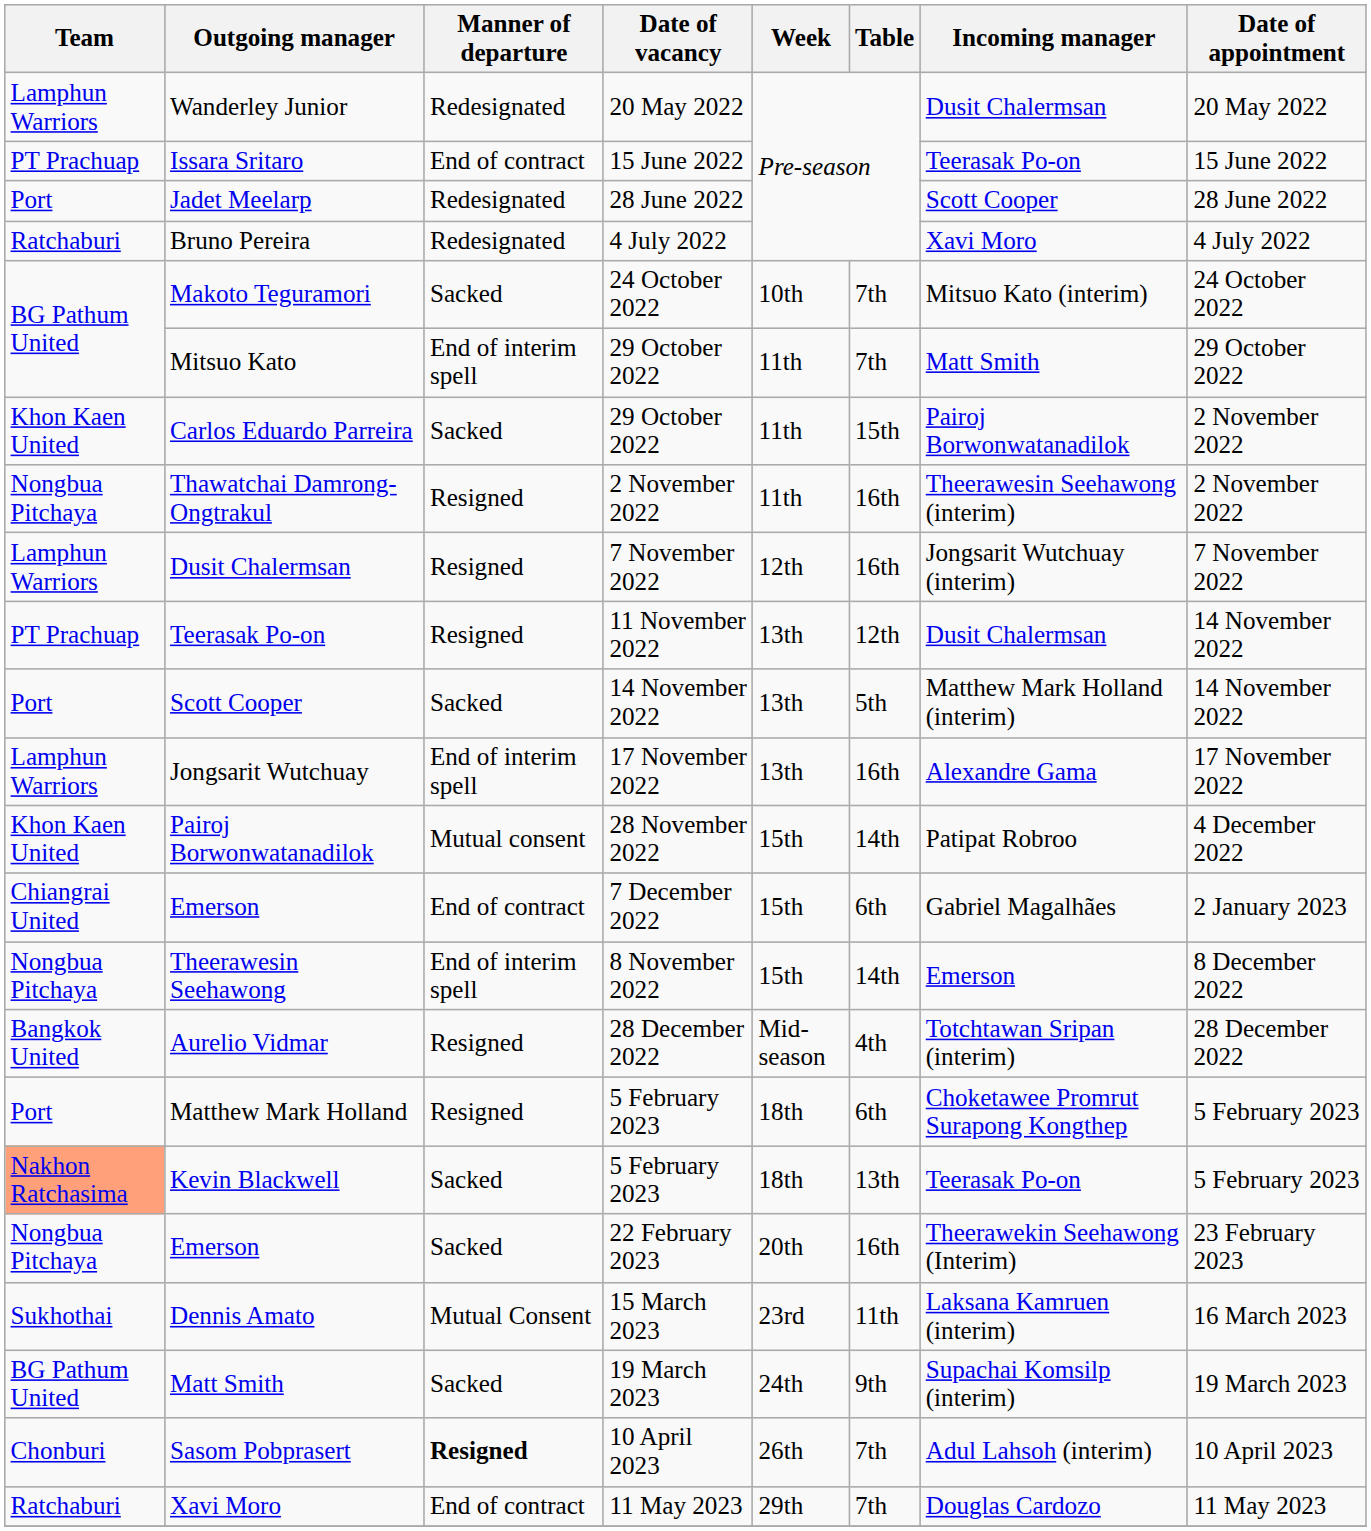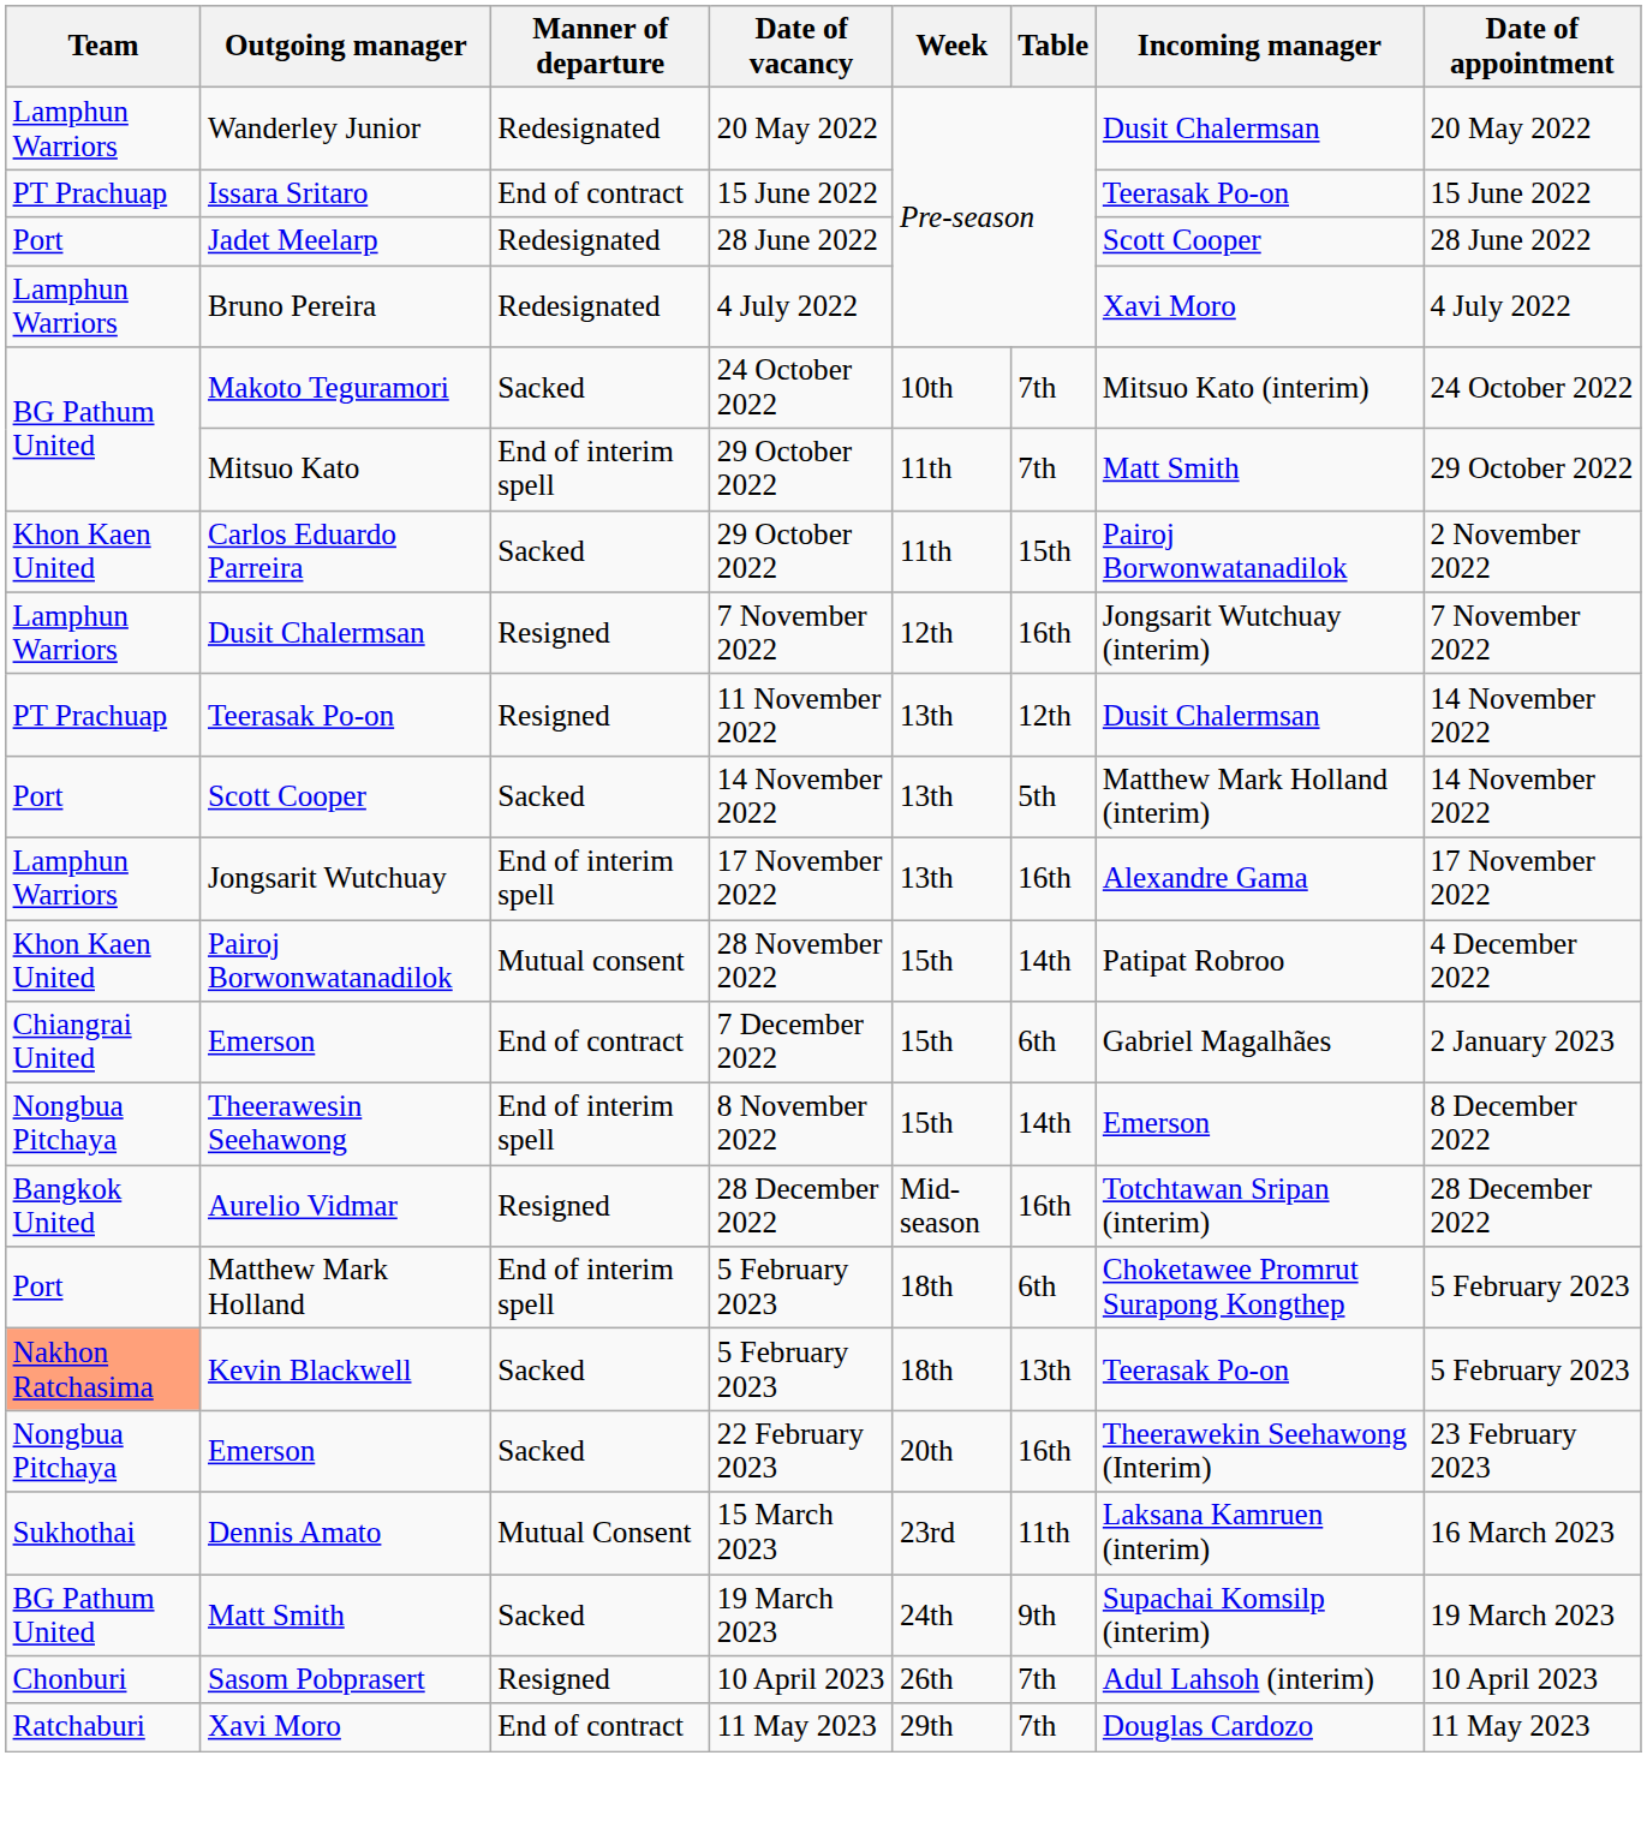 <table class="wikitable">
 <tr>
 <th>Team</th>
 <th>Outgoing manager</th>
 <th>Manner of departure</th>
 <th>Date of vacancy</th>
 <th>Week</th>
 <th>Table</th>
 <th>Incoming manager</th>
 <th>Date of appointment</th>
 </tr>
 <tr>
 <td><a href='#'>Lamphun Warriors</a></td>
 <td> Wanderley Junior</td>
 <td>Redesignated</td>
 <td>20 May 2022</td>
 <td rowspan=4 colspan=2><em>Pre-season</em></td>
 <td> <a href='#'>Dusit Chalermsan</a></td>
 <td>20 May 2022</td>
 </tr>
 <tr>
 <td><a href='#'>PT Prachuap</a></td>
 <td> <a href='#'>Issara Sritaro</a></td>
 <td>End of contract</td>
 <td>15 June 2022</td>
 <td> <a href='#'>Teerasak Po-on</a></td>
 <td>15 June 2022</td>
 </tr>
 <tr>
 <td><a href='#'>Port</a></td>
 <td> <a href='#'>Jadet Meelarp</a></td>
 <td>Redesignated</td>
 <td>28 June 2022</td>
 <td> <a href='#'>Scott Cooper</a></td>
 <td>28 June 2022</td>
 </tr>
 <tr>
-<td><a href='#'>Ratchaburi</a></td>
+<td><a href='#'>Lamphun Warriors</a></td>
 <td> Bruno Pereira</td>
 <td>Redesignated</td>
 <td>4 July 2022</td>
 <td>  <a href='#'>Xavi Moro</a></td>
 <td>4 July 2022</td>
 </tr>
 <tr>
 <td rowspan="2"><a href='#'>BG Pathum United</a></td>
 <td> <a href='#'>Makoto Teguramori</a></td>
 <td>Sacked</td>
 <td>24 October 2022</td>
 <td>10th</td>
 <td>7th</td>
 <td> Mitsuo Kato (interim)</td>
 <td>24 October 2022</td>
 </tr>
 <tr>
 <td> Mitsuo Kato</td>
 <td>End of interim spell</td>
 <td>29 October 2022</td>
 <td>11th</td>
 <td>7th</td>
 <td> <a href='#'>Matt Smith</a></td>
 <td>29 October 2022</td>
 </tr>
 <tr>
 <td><a href='#'>Khon Kaen United</a></td>
 <td> <a href='#'>Carlos Eduardo Parreira</a></td>
 <td>Sacked</td>
 <td>29 October 2022</td>
 <td>11th</td>
 <td>15th</td>
 <td> <a href='#'>Pairoj Borwonwatanadilok</a></td>
-<td>2 November 2022</td>
-</tr>
-<tr>
-<td><a href='#'>Nongbua Pitchaya</a></td>
-<td> <a href='#'>Thawatchai Damrong-Ongtrakul</a></td>
-<td>Resigned</td>
-<td>2 November 2022</td>
-<td>11th</td>
-<td>16th</td>
-<td> <a href='#'>Theerawesin Seehawong</a> (interim)</td>
 <td>2 November 2022</td>
 </tr>
 <tr>
 <td><a href='#'>Lamphun Warriors</a></td>
 <td> <a href='#'>Dusit Chalermsan</a></td>
 <td>Resigned</td>
 <td>7 November 2022</td>
 <td>12th</td>
 <td>16th</td>
 <td> Jongsarit Wutchuay (interim)</td>
 <td>7 November 2022</td>
 </tr>
 <tr>
 <td><a href='#'>PT Prachuap</a></td>
 <td> <a href='#'>Teerasak Po-on</a></td>
 <td>Resigned</td>
 <td>11 November 2022</td>
 <td>13th</td>
 <td>12th</td>
 <td> <a href='#'>Dusit Chalermsan</a></td>
 <td>14 November 2022</td>
 </tr>
 <tr>
 <td><a href='#'>Port</a></td>
 <td> <a href='#'>Scott Cooper</a></td>
 <td>Sacked</td>
 <td>14 November 2022</td>
 <td>13th</td>
 <td>5th</td>
 <td> Matthew Mark Holland (interim)</td>
 <td>14 November 2022</td>
 </tr>
 <tr>
 <td><a href='#'>Lamphun Warriors</a></td>
 <td> Jongsarit Wutchuay</td>
 <td>End of interim spell</td>
 <td>17 November 2022</td>
 <td>13th</td>
 <td>16th</td>
 <td> <a href='#'>Alexandre Gama</a></td>
 <td>17 November 2022</td>
 </tr>
 <tr>
 <td><a href='#'>Khon Kaen United</a></td>
 <td> <a href='#'>Pairoj Borwonwatanadilok</a></td>
 <td>Mutual consent</td>
 <td>28 November 2022</td>
 <td>15th</td>
 <td>14th</td>
 <td> Patipat Robroo</td>
 <td>4 December 2022</td>
 </tr>
 <tr>
 <td><a href='#'>Chiangrai United</a></td>
 <td> <a href='#'>Emerson</a></td>
 <td>End of contract</td>
 <td>7 December 2022</td>
 <td>15th</td>
 <td>6th</td>
 <td> Gabriel Magalhães</td>
 <td>2 January 2023</td>
 </tr>
 <tr>
 <td><a href='#'>Nongbua Pitchaya</a></td>
 <td> <a href='#'>Theerawesin Seehawong</a></td>
 <td>End of interim spell</td>
 <td>8 November 2022</td>
 <td>15th</td>
 <td>14th</td>
 <td> <a href='#'>Emerson</a></td>
 <td>8 December 2022</td>
 </tr>
 <tr>
 <td><a href='#'>Bangkok United</a></td>
 <td> <a href='#'>Aurelio Vidmar</a></td>
 <td>Resigned</td>
 <td>28 December 2022</td>
 <td>Mid-season</td>
-<td>4th</td>
+<td>16th</td>
 <td> <a href='#'>Totchtawan Sripan</a> (interim)</td>
 <td>28 December 2022</td>
 </tr>
 <tr>
 <td><a href='#'>Port</a></td>
 <td> Matthew Mark Holland</td>
-<td>Resigned</td>
+<td>End of interim spell</td>
 <td>5 February 2023</td>
 <td>18th</td>
 <td>6th</td>
 <td> <a href='#'>Choketawee Promrut</a> <br>  <a href='#'>Surapong Kongthep</a></td>
 <td>5 February 2023</td>
 </tr>
 <tr>
 <td style="background: lightsalmon;"><a href='#'>Nakhon Ratchasima</a></td>
 <td> <a href='#'>Kevin Blackwell</a></td>
 <td>Sacked</td>
 <td>5 February 2023</td>
 <td>18th</td>
 <td>13th</td>
 <td> <a href='#'>Teerasak Po-on</a></td>
 <td>5 February 2023</td>
 </tr>
 <tr>
 <td><a href='#'>Nongbua Pitchaya</a></td>
 <td> <a href='#'>Emerson</a></td>
 <td>Sacked</td>
 <td>22 February 2023</td>
 <td>20th</td>
 <td>16th</td>
 <td> <a href='#'>Theerawekin Seehawong</a> (Interim)</td>
 <td>23 February 2023</td>
 </tr>
 <tr>
 <td><a href='#'>Sukhothai</a></td>
 <td> <a href='#'>Dennis Amato</a></td>
 <td>Mutual Consent</td>
 <td>15 March 2023</td>
 <td>23rd</td>
 <td>11th</td>
 <td> <a href='#'>Laksana Kamruen</a> (interim)</td>
 <td>16 March 2023</td>
 </tr>
 <tr>
 <td><a href='#'>BG Pathum United</a></td>
 <td> <a href='#'>Matt Smith</a></td>
 <td>Sacked</td>
 <td>19 March 2023</td>
 <td>24th</td>
 <td>9th</td>
 <td> <a href='#'>Supachai Komsilp</a> (interim)</td>
 <td>19 March 2023</td>
 </tr>
 <tr>
 <td><a href='#'>Chonburi</a></td>
 <td> <a href='#'>Sasom Pobprasert</a></td>
-<td><strong>Resigned</strong></td>
+<td>Resigned</td>
 <td>10 April 2023</td>
 <td>26th</td>
 <td>7th</td>
 <td> <a href='#'>Adul Lahsoh</a> (interim)</td>
 <td>10 April 2023</td>
 </tr>
 <tr>
 <td><a href='#'>Ratchaburi</a></td>
 <td> <a href='#'>Xavi Moro</a></td>
 <td>End of contract</td>
 <td>11 May 2023</td>
 <td>29th</td>
 <td>7th</td>
 <td> <a href='#'>Douglas Cardozo</a></td>
 <td>11 May 2023</td>
 </tr>
 <tr>
 </tr>
 </table>
